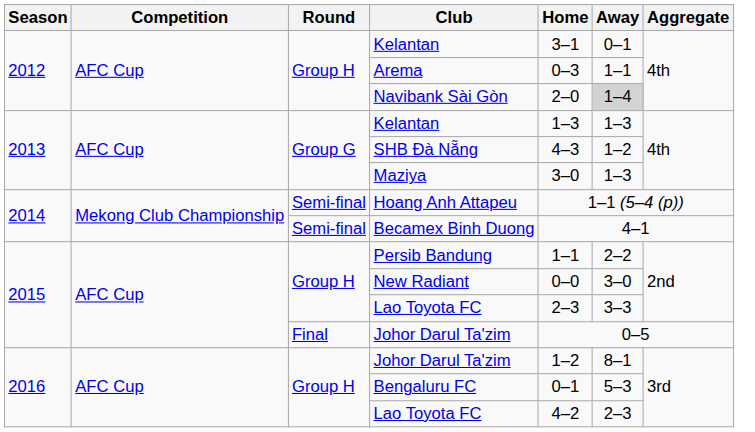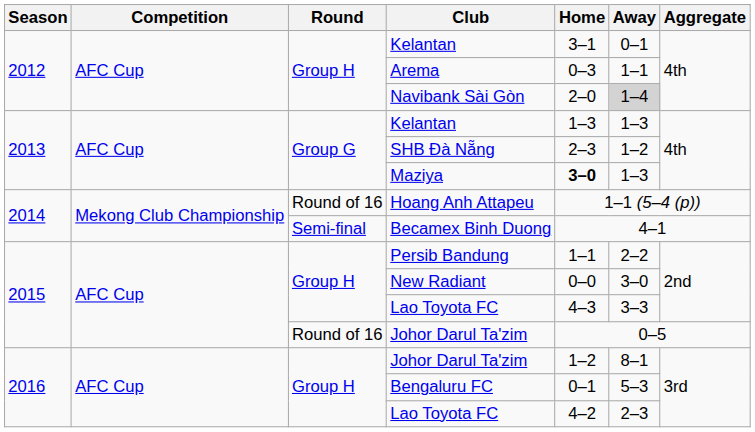 <table class="wikitable">
 <tr>
 <th>Season</th>
 <th>Competition</th>
 <th>Round</th>
 <th>Club</th>
 <th>Home</th>
 <th>Away</th>
 <th>Aggregate</th>
 </tr>
 <tr>
 <td rowspan="3"><a href='#'>2012</a></td>
 <td rowspan="3"><a href='#'>AFC Cup</a></td>
 <td rowspan="3"><a href='#'>Group H</a></td>
 <td> <a href='#'>Kelantan</a></td>
 <td style="text-align:center;">3–1</td>
 <td style="text-align:center;">0–1</td>
 <td rowspan="3">4th</td>
 </tr>
 <tr>
 <td> <a href='#'>Arema</a></td>
 <td style="text-align:center;">0–3</td>
 <td style="text-align:center;">1–1</td>
 </tr>
 <tr>
 <td> <a href='#'>Navibank Sài Gòn</a></td>
 <td style="text-align:center;">2–0</td>
 <td style="background: lightgrey; text-align:center;">1–4</td>
 </tr>
 <tr>
 <td rowspan="3"><a href='#'>2013</a></td>
 <td rowspan="3"><a href='#'>AFC Cup</a></td>
 <td rowspan="3"><a href='#'>Group G</a></td>
 <td> <a href='#'>Kelantan</a></td>
 <td style="text-align:center;">1–3</td>
 <td style="text-align:center;">1–3</td>
 <td rowspan="3">4th</td>
 </tr>
 <tr>
 <td> <a href='#'>SHB Đà Nẵng</a></td>
-<td style="text-align:center;">4–3</td>
+<td style="text-align:center;">2–3</td>
 <td style="text-align:center;">1–2</td>
 </tr>
 <tr>
 <td> <a href='#'>Maziya</a></td>
-<td style="text-align:center;">3–0</td>
+<td style="text-align:center;"><strong>3–0</strong></td>
 <td style="text-align:center;">1–3</td>
 </tr>
 <tr>
 <td rowspan="2"><a href='#'>2014</a></td>
 <td rowspan="2"><a href='#'>Mekong Club Championship</a></td>
-<td><a href='#'>Semi-final</a></td>
+<td>Round of 16</td>
 <td> <a href='#'>Hoang Anh Attapeu</a></td>
 <td colspan=3; style="text-align:center;">1–1 <em>(5–4 (p))</em></td>
 </tr>
 <tr>
 <td><a href='#'>Semi-final</a></td>
 <td>  <a href='#'>Becamex Binh Duong</a></td>
 <td colspan=3; style="text-align:center;">4–1</td>
 </tr>
 <tr>
 <td rowspan="4"><a href='#'>2015</a></td>
 <td rowspan="4"><a href='#'>AFC Cup</a></td>
 <td rowspan="3"><a href='#'>Group H</a></td>
 <td> <a href='#'>Persib Bandung</a></td>
 <td style="text-align:center;">1–1</td>
 <td style="text-align:center;">2–2</td>
 <td rowspan="3">2nd</td>
 </tr>
 <tr>
 <td> <a href='#'>New Radiant</a></td>
 <td style="text-align:center;">0–0</td>
 <td style="text-align:center;">3–0</td>
 </tr>
 <tr>
 <td> <a href='#'>Lao Toyota FC</a></td>
-<td style="text-align:center;">2–3</td>
+<td style="text-align:center;">4–3</td>
 <td style="text-align:center;">3–3</td>
 </tr>
 <tr>
-<td><a href='#'>Final</a></td>
+<td>Round of 16</td>
 <td> <a href='#'>Johor Darul Ta'zim</a></td>
 <td colspan=3; style="text-align:center;">0–5</td>
 </tr>
 <tr>
 <td rowspan="3"><a href='#'>2016</a></td>
 <td rowspan="3"><a href='#'>AFC Cup</a></td>
 <td rowspan="3"><a href='#'>Group H</a></td>
 <td> <a href='#'>Johor Darul Ta'zim</a></td>
 <td style="text-align:center;">1–2</td>
 <td style="text-align:center;">8–1</td>
 <td rowspan="3">3rd</td>
 </tr>
 <tr>
 <td> <a href='#'>Bengaluru FC</a></td>
 <td style="text-align:center;">0–1</td>
 <td style="text-align:center;">5–3</td>
 </tr>
 <tr>
 <td> <a href='#'>Lao Toyota FC</a></td>
 <td style="text-align:center;">4–2</td>
 <td style="text-align:center;">2–3</td>
 </tr>
 </table>
